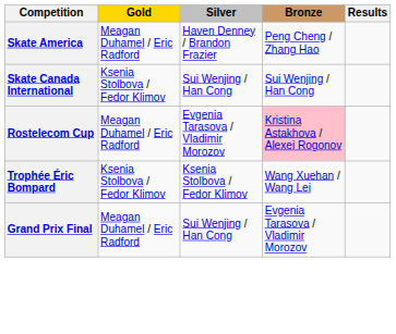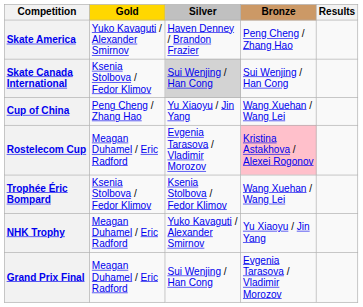 <table class="wikitable unsortable" style="text-align:left; width:90%">
 <tr>
 <th scope="col" style="text-align:center; width:25%">Competition</th>
 <td scope="col" style="text-align:center; width:22.5%; background:gold"><strong>Gold</strong></td>
 <td scope="col" style="text-align:center; width:22.5%; background:silver"><strong>Silver</strong></td>
 <td scope="col" style="text-align:center; width:22.5%; background:#c96"><strong>Bronze</strong></td>
 <th scope="col" style="text-align:center; width:7.5%">Results</th>
 </tr>
 <tr>
 <th scope="row" style="text-align:left"> <a href='#'>Skate America</a></th>
-<td> <a href='#'>Meagan Duhamel</a> / <a href='#'>Eric Radford</a></td>
+<td> <a href='#'>Yuko Kavaguti</a> / <a href='#'>Alexander Smirnov</a></td>
 <td> <a href='#'>Haven Denney</a> / <a href='#'>Brandon Frazier</a></td>
 <td> <a href='#'>Peng Cheng</a> / <a href='#'>Zhang Hao</a></td>
 <td></td>
 </tr>
 <tr>
 <th scope="row" style="text-align:left"> <a href='#'>Skate Canada International</a></th>
 <td> <a href='#'>Ksenia Stolbova</a> / <a href='#'>Fedor Klimov</a></td>
+<td style="background: lightgrey;"> <a href='#'>Sui Wenjing</a> / <a href='#'>Han Cong</a></td>
 <td> <a href='#'>Sui Wenjing</a> / <a href='#'>Han Cong</a></td>
-<td> <a href='#'>Sui Wenjing</a> / <a href='#'>Han Cong</a></td>
+<td></td>
+</tr>
+<tr>
+<th scope="row" style="text-align:left"> <a href='#'>Cup of China</a></th>
+<td> <a href='#'>Peng Cheng</a> / <a href='#'>Zhang Hao</a></td>
+<td> <a href='#'>Yu Xiaoyu</a> / <a href='#'>Jin Yang</a></td>
+<td> <a href='#'>Wang Xuehan</a> / <a href='#'>Wang Lei</a></td>
 <td></td>
 </tr>
 <tr>
 <th scope="row" style="text-align:left"> <a href='#'>Rostelecom Cup</a></th>
 <td> <a href='#'>Meagan Duhamel</a> / <a href='#'>Eric Radford</a></td>
 <td> <a href='#'>Evgenia Tarasova</a> / <a href='#'>Vladimir Morozov</a></td>
 <td style="background: pink;"> <a href='#'>Kristina Astakhova</a> / <a href='#'>Alexei Rogonov</a></td>
 <td></td>
 </tr>
 <tr>
 <th scope="row" style="text-align:left"> <a href='#'>Trophée Éric Bompard</a></th>
 <td> <a href='#'>Ksenia Stolbova</a> / <a href='#'>Fedor Klimov</a></td>
 <td> <a href='#'>Ksenia Stolbova</a> / <a href='#'>Fedor Klimov</a></td>
 <td> <a href='#'>Wang Xuehan</a> / <a href='#'>Wang Lei</a></td>
 <td></td>
 </tr>
 <tr>
+<th scope="row" style="text-align:left"> <a href='#'>NHK Trophy</a></th>
+<td> <a href='#'>Meagan Duhamel</a> / <a href='#'>Eric Radford</a></td>
+<td> <a href='#'>Yuko Kavaguti</a> / <a href='#'>Alexander Smirnov</a></td>
+<td> <a href='#'>Yu Xiaoyu</a> / <a href='#'>Jin Yang</a></td>
+<td></td>
+</tr>
+<tr>
 <th scope="row" style="text-align:left"> <a href='#'>Grand Prix Final</a></th>
 <td> <a href='#'>Meagan Duhamel</a> / <a href='#'>Eric Radford</a></td>
 <td> <a href='#'>Sui Wenjing</a> / <a href='#'>Han Cong</a></td>
 <td> <a href='#'>Evgenia Tarasova</a> / <a href='#'>Vladimir Morozov</a></td>
 <td></td>
 </tr>
 </table>
